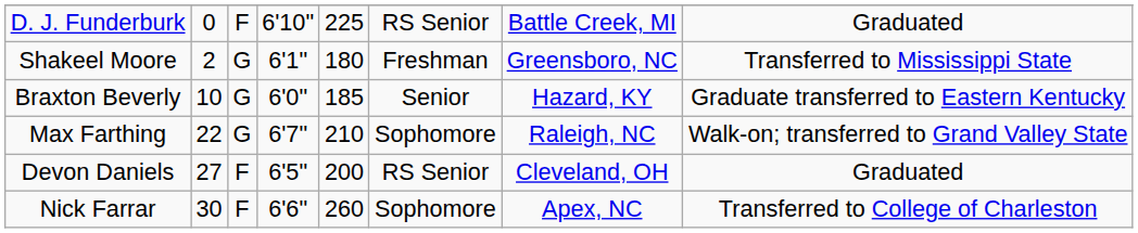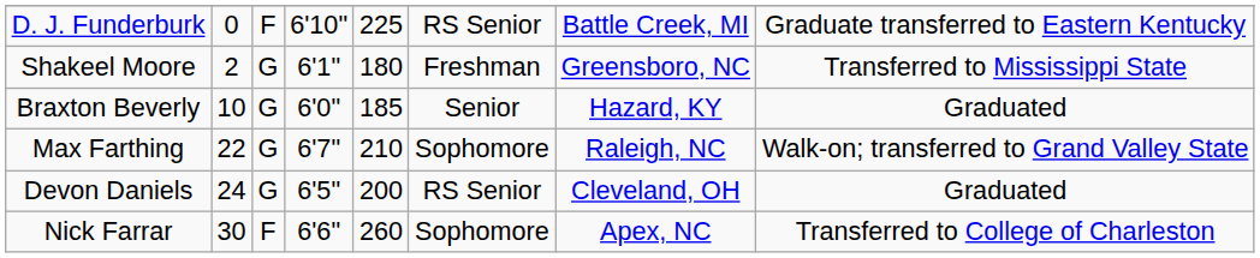 <table class="wikitable sortable" border="1" style="text-align: center;">
 <tr align=center>
 </tr>
 <tr>
 <td><a href='#'>D. J. Funderburk</a></td>
 <td>0</td>
 <td>F</td>
 <td>6'10"</td>
 <td>225</td>
 <td>RS Senior</td>
 <td><a href='#'>Battle Creek, MI</a></td>
-<td>Graduated</td>
+<td>Graduate transferred to <a href='#'>Eastern Kentucky</a></td>
 </tr>
 <tr>
 <td>Shakeel Moore</td>
 <td>2</td>
 <td>G</td>
 <td>6'1"</td>
 <td>180</td>
 <td>Freshman</td>
 <td><a href='#'>Greensboro, NC</a></td>
 <td>Transferred to <a href='#'>Mississippi State</a></td>
 </tr>
 <tr>
 <td>Braxton Beverly</td>
 <td>10</td>
 <td>G</td>
 <td>6'0"</td>
 <td>185</td>
 <td>Senior</td>
 <td><a href='#'>Hazard, KY</a></td>
-<td>Graduate transferred to <a href='#'>Eastern Kentucky</a></td>
+<td>Graduated</td>
 </tr>
 <tr>
 <td>Max Farthing</td>
 <td>22</td>
 <td>G</td>
 <td>6'7"</td>
 <td>210</td>
 <td>Sophomore</td>
 <td><a href='#'>Raleigh, NC</a></td>
 <td>Walk-on; transferred to <a href='#'>Grand Valley State</a></td>
 </tr>
 <tr>
 <td>Devon Daniels</td>
-<td>27</td>
-<td>F</td>
+<td>24</td>
+<td>G</td>
 <td>6'5"</td>
 <td>200</td>
 <td>RS Senior</td>
 <td><a href='#'>Cleveland, OH</a></td>
 <td>Graduated</td>
 </tr>
 <tr>
 <td>Nick Farrar</td>
 <td>30</td>
 <td>F</td>
 <td>6'6"</td>
 <td>260</td>
 <td>Sophomore</td>
 <td><a href='#'>Apex, NC</a></td>
 <td>Transferred to <a href='#'>College of Charleston</a></td>
 </tr>
 </table>
